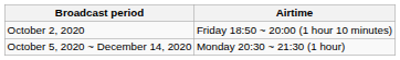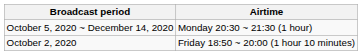 <table class="wikitable">
 <tr>
 <th>Broadcast period</th>
 <th>Airtime</th>
 </tr>
 <tr>
+<td>October 5, 2020 ~  December 14, 2020</td>
+<td>Monday 20:30 ~ 21:30 (1 hour)</td>
+</tr>
+<tr>
 <td>October 2, 2020</td>
 <td>Friday 18:50 ~ 20:00 (1 hour 10 minutes)</td>
 </tr>
-<tr>
-<td>October 5, 2020 ~  December 14, 2020</td>
-<td>Monday 20:30 ~ 21:30 (1 hour)</td>
-</tr>
 </table>
